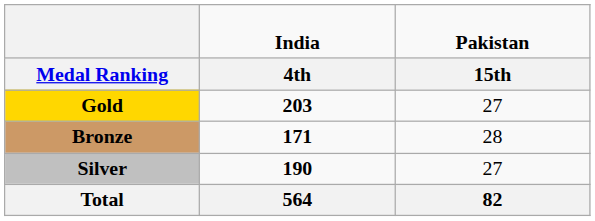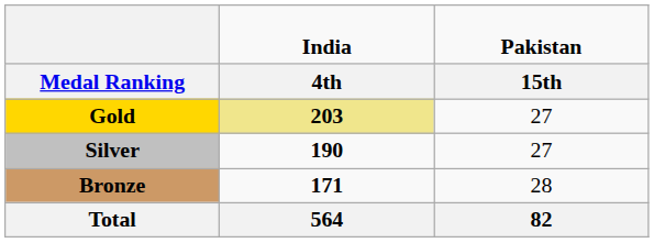 <table class="wikitable" style="text-align:center">
 <tr>
 <th style="width:150px;"></th>
 <td style="width:150px;" style="background-color:#0044AA"><span><br><strong>India</strong></span></td>
 <td style="width:150px;"style="background-color:green"><span><br><strong>Pakistan</strong></span></td>
 </tr>
 <tr>
 <th><a href='#'>Medal Ranking</a></th>
 <th>4th</th>
 <th>15th</th>
 </tr>
 <tr>
 <td style="background:gold"><strong>Gold</strong></td>
-<td><strong>203</strong></td>
+<td style="background: khaki;"><strong>203</strong></td>
+<td>27</td>
+</tr>
+<tr>
+<td style="background:silver"><strong>Silver</strong></td>
+<td><strong>190</strong></td>
 <td>27</td>
 </tr>
 <tr>
 <td style="background:#cc9966"><strong>Bronze</strong></td>
 <td><strong>171</strong></td>
 <td>28</td>
 </tr>
 <tr>
-<td style="background:silver"><strong>Silver</strong></td>
-<td><strong>190</strong></td>
-<td>27</td>
-</tr>
-<tr>
 <th>Total</th>
 <th>564</th>
 <th>82</th>
 </tr>
 </table>
